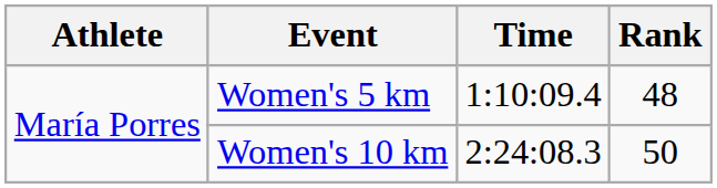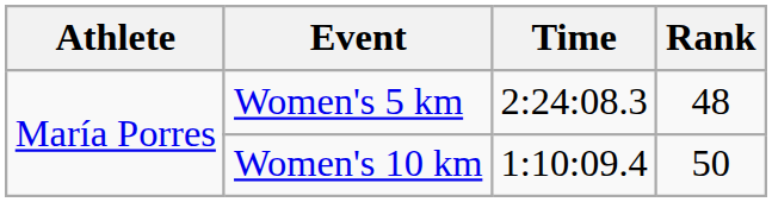 <table class="wikitable" style="text-align:center; font-size:90%">
 <tr>
 <th>Athlete</th>
 <th>Event</th>
 <th>Time</th>
 <th>Rank</th>
 </tr>
 <tr>
 <td align=left rowspan=2><a href='#'>María Porres</a></td>
 <td align=left><a href='#'>Women's 5 km</a></td>
-<td>1:10:09.4</td>
+<td>2:24:08.3</td>
 <td>48</td>
 </tr>
 <tr>
 <td align=left><a href='#'>Women's 10 km</a></td>
-<td>2:24:08.3</td>
+<td>1:10:09.4</td>
 <td>50</td>
 </tr>
 </table>
